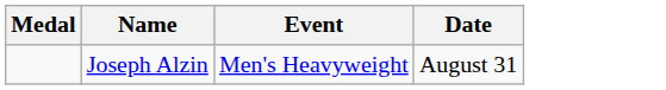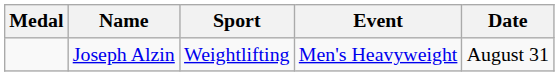 <table class=wikitable style="font-size:90%">
 <tr>
 <th>Medal</th>
 <th>Name</th>
+<th>Sport</th>
 <th>Event</th>
 <th>Date</th>
 </tr>
 <tr>
 <td></td>
 <td><a href='#'>Joseph Alzin</a></td>
+<td><a href='#'>Weightlifting</a></td>
 <td><a href='#'>Men's Heavyweight</a></td>
 <td>August 31</td>
 </tr>
 </table>
